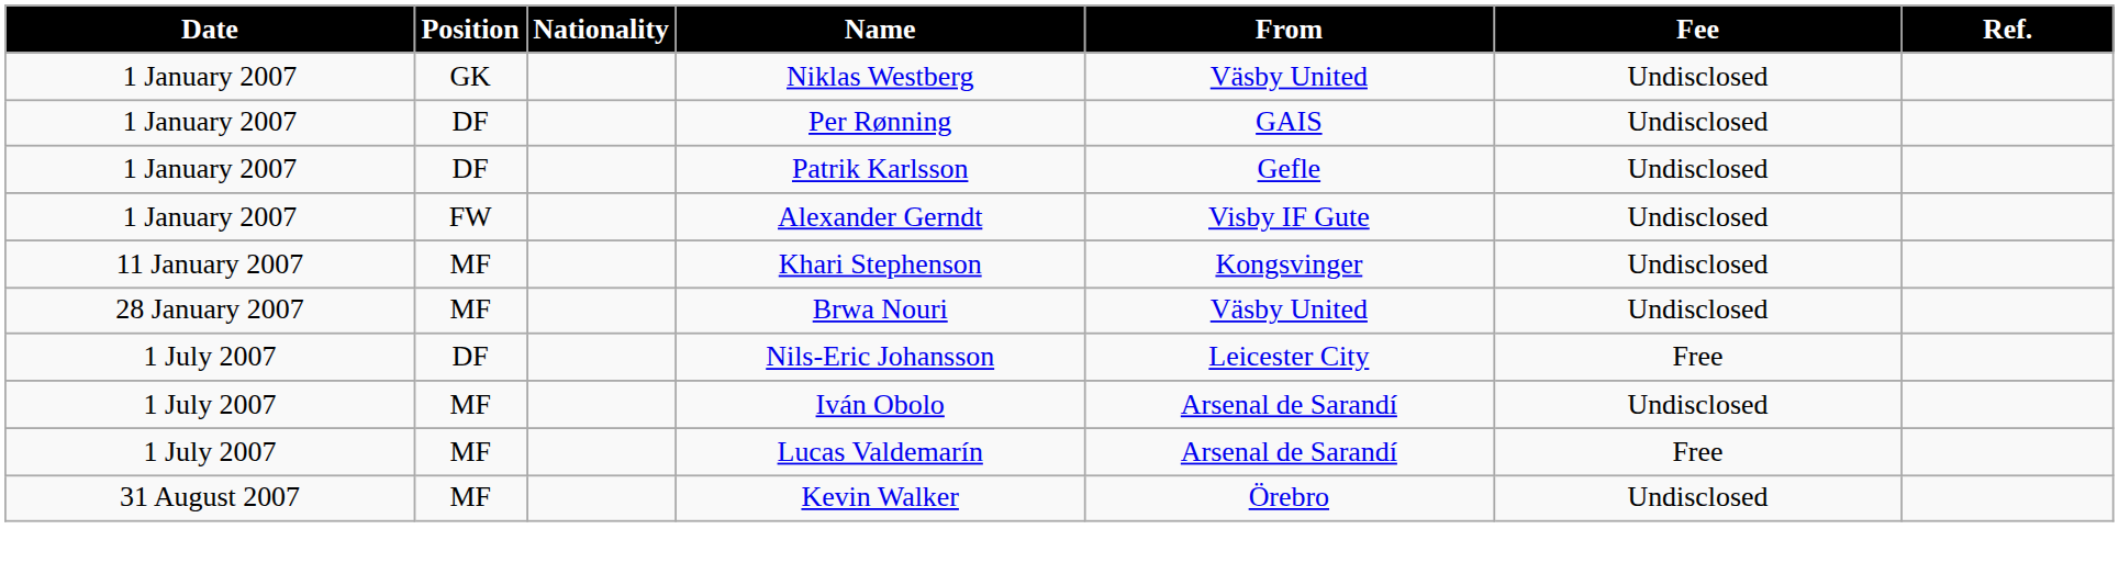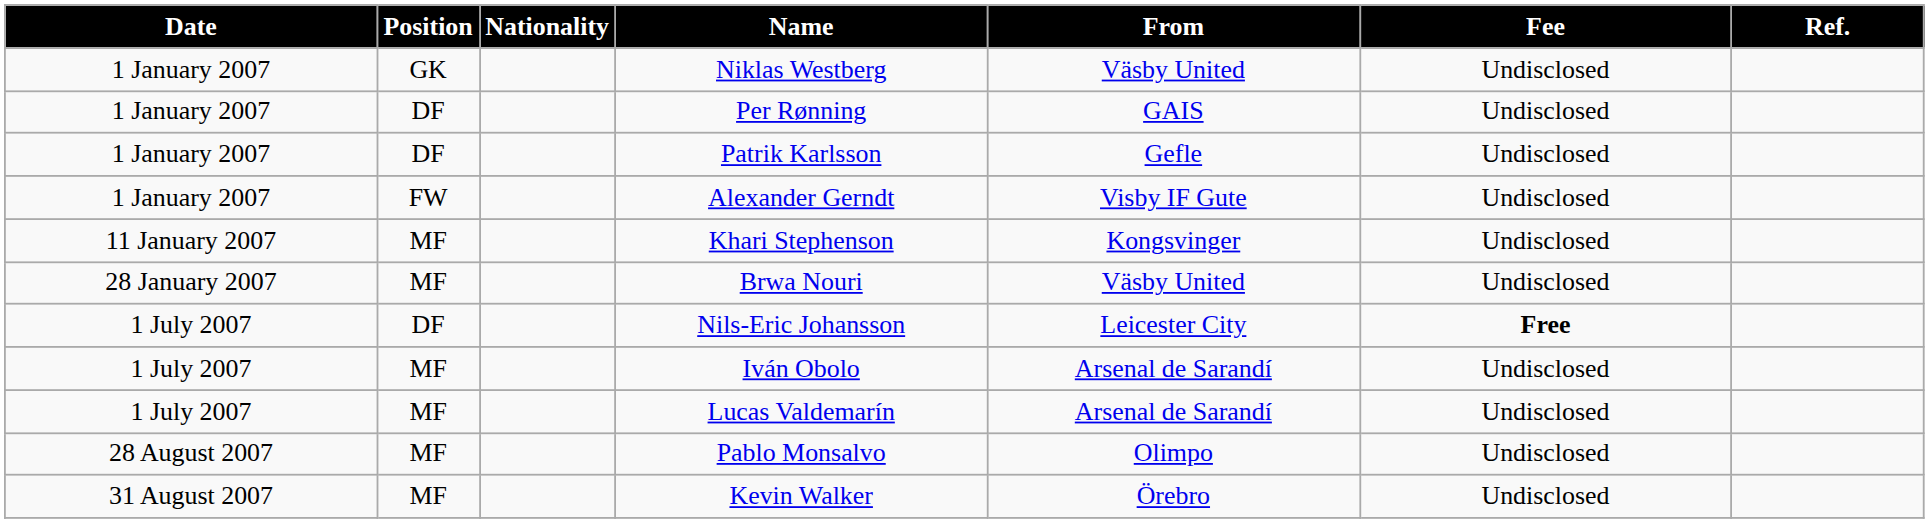 <table class="wikitable"  style="text-align:center; font-size:90%; ">
 <tr>
 <th style="background:#000000; color:white; width:200px;">Date</th>
 <th style="background:#000000; color:white; width:50px;">Position</th>
 <th style="background:#000000; color:white; width:50px;">Nationality</th>
 <th style="background:#000000; color:white; width:200px;">Name</th>
 <th style="background:#000000; color:white; width:200px;">From</th>
 <th style="background:#000000; color:white; width:200px;">Fee</th>
 <th style="background:#000000; color:white; width:100px;">Ref.</th>
 </tr>
 <tr>
 <td>1 January 2007</td>
 <td>GK</td>
 <td></td>
 <td><a href='#'>Niklas Westberg</a></td>
 <td><a href='#'>Väsby United</a></td>
 <td>Undisclosed</td>
 <td></td>
 </tr>
 <tr>
 <td>1 January 2007</td>
 <td>DF</td>
 <td></td>
 <td><a href='#'>Per Rønning</a></td>
 <td><a href='#'>GAIS</a></td>
 <td>Undisclosed</td>
 <td></td>
 </tr>
 <tr>
 <td>1 January 2007</td>
 <td>DF</td>
 <td></td>
 <td><a href='#'>Patrik Karlsson</a></td>
 <td><a href='#'>Gefle</a></td>
 <td>Undisclosed</td>
 <td></td>
 </tr>
 <tr>
 <td>1 January 2007</td>
 <td>FW</td>
 <td></td>
 <td><a href='#'>Alexander Gerndt</a></td>
 <td><a href='#'>Visby IF Gute</a></td>
 <td>Undisclosed</td>
 <td></td>
 </tr>
 <tr>
 <td>11 January 2007</td>
 <td>MF</td>
 <td></td>
 <td><a href='#'>Khari Stephenson</a></td>
 <td><a href='#'>Kongsvinger</a></td>
 <td>Undisclosed</td>
 <td></td>
 </tr>
 <tr>
 <td>28 January 2007</td>
 <td>MF</td>
 <td></td>
 <td><a href='#'>Brwa Nouri</a></td>
 <td><a href='#'>Väsby United</a></td>
 <td>Undisclosed</td>
 <td></td>
 </tr>
 <tr>
 <td>1 July 2007</td>
 <td>DF</td>
 <td></td>
 <td><a href='#'>Nils-Eric Johansson</a></td>
 <td><a href='#'>Leicester City</a></td>
-<td>Free</td>
+<td><strong>Free</strong></td>
 <td></td>
 </tr>
 <tr>
 <td>1 July 2007</td>
 <td>MF</td>
 <td></td>
 <td><a href='#'>Iván Obolo</a></td>
 <td><a href='#'>Arsenal de Sarandí</a></td>
 <td>Undisclosed</td>
 <td></td>
 </tr>
 <tr>
 <td>1 July 2007</td>
 <td>MF</td>
 <td></td>
 <td><a href='#'>Lucas Valdemarín</a></td>
 <td><a href='#'>Arsenal de Sarandí</a></td>
-<td>Free</td>
+<td>Undisclosed</td>
+<td></td>
+</tr>
+<tr>
+<td>28 August 2007</td>
+<td>MF</td>
+<td></td>
+<td><a href='#'>Pablo Monsalvo</a></td>
+<td><a href='#'>Olimpo</a></td>
+<td>Undisclosed</td>
 <td></td>
 </tr>
 <tr>
 <td>31 August 2007</td>
 <td>MF</td>
 <td></td>
 <td><a href='#'>Kevin Walker</a></td>
 <td><a href='#'>Örebro</a></td>
 <td>Undisclosed</td>
 <td></td>
 </tr>
 </table>
